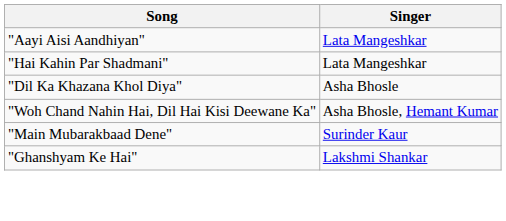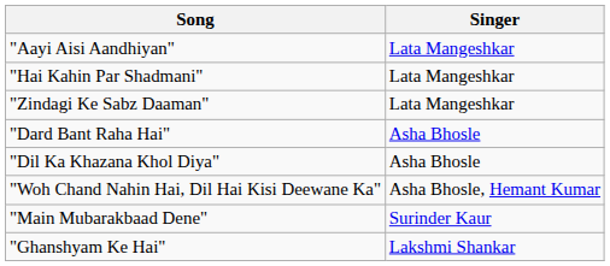 <table class="wikitable">
 <tr>
 <th>Song</th>
 <th>Singer</th>
 </tr>
 <tr>
 <td>"Aayi Aisi Aandhiyan"</td>
 <td><a href='#'>Lata Mangeshkar</a></td>
 </tr>
 <tr>
 <td>"Hai Kahin Par Shadmani"</td>
 <td>Lata Mangeshkar</td>
+</tr>
+<tr>
+<td>"Zindagi Ke Sabz Daaman"</td>
+<td>Lata Mangeshkar</td>
+</tr>
+<tr>
+<td>"Dard Bant Raha Hai"</td>
+<td><a href='#'>Asha Bhosle</a></td>
 </tr>
 <tr>
 <td>"Dil Ka Khazana Khol Diya"</td>
 <td>Asha Bhosle</td>
 </tr>
 <tr>
 <td>"Woh Chand Nahin Hai, Dil Hai Kisi Deewane Ka"</td>
 <td>Asha Bhosle, <a href='#'>Hemant Kumar</a></td>
 </tr>
 <tr>
 <td>"Main Mubarakbaad Dene"</td>
 <td><a href='#'>Surinder Kaur</a></td>
 </tr>
 <tr>
 <td>"Ghanshyam Ke Hai"</td>
 <td><a href='#'>Lakshmi Shankar</a></td>
 </tr>
 </table>
